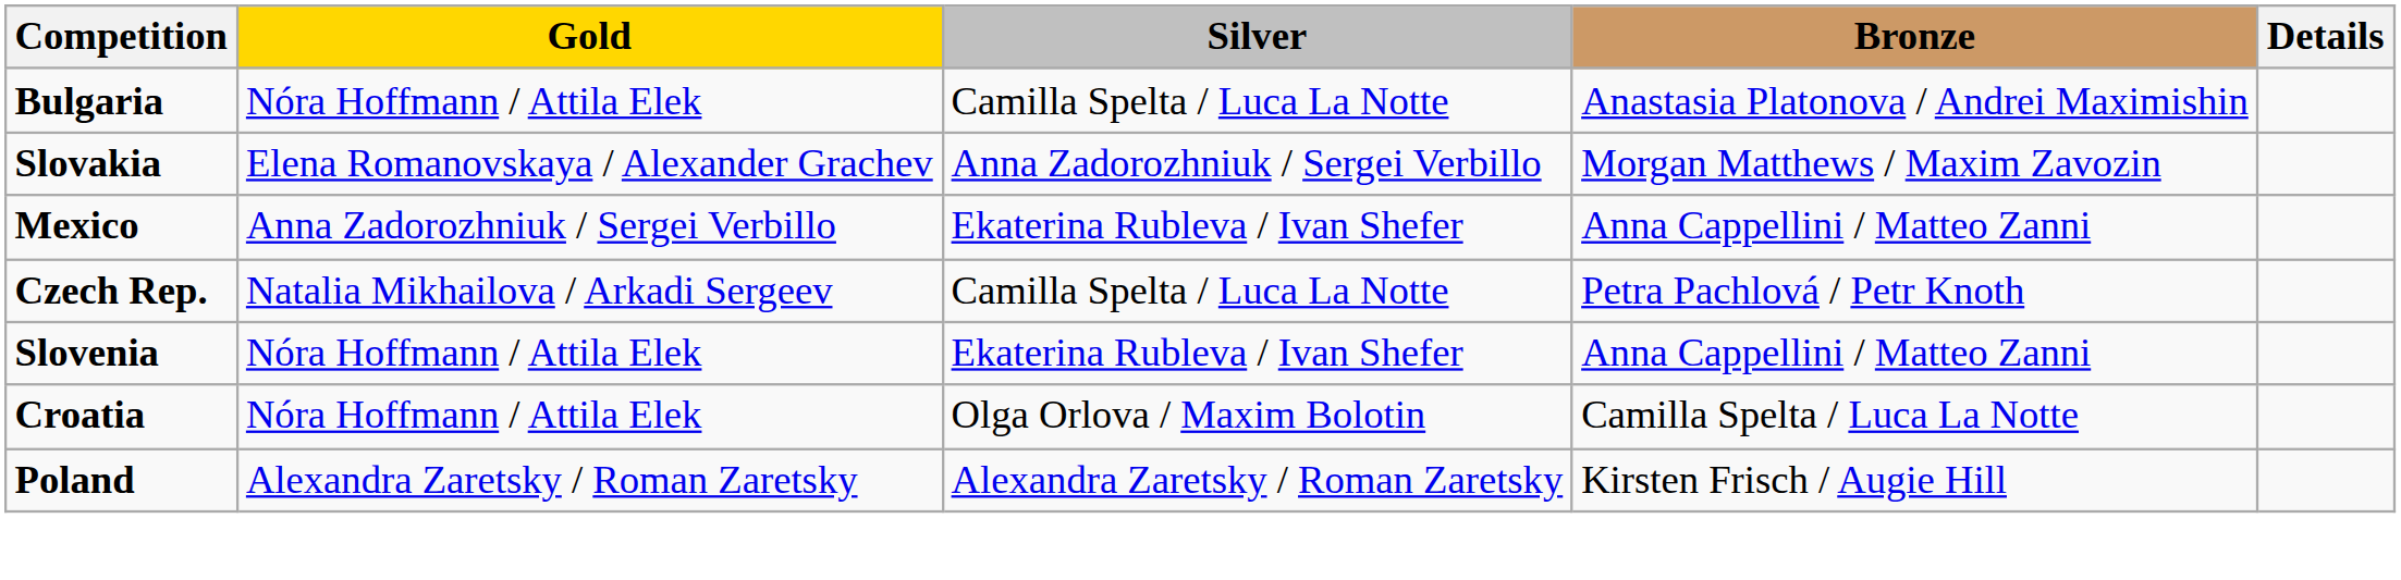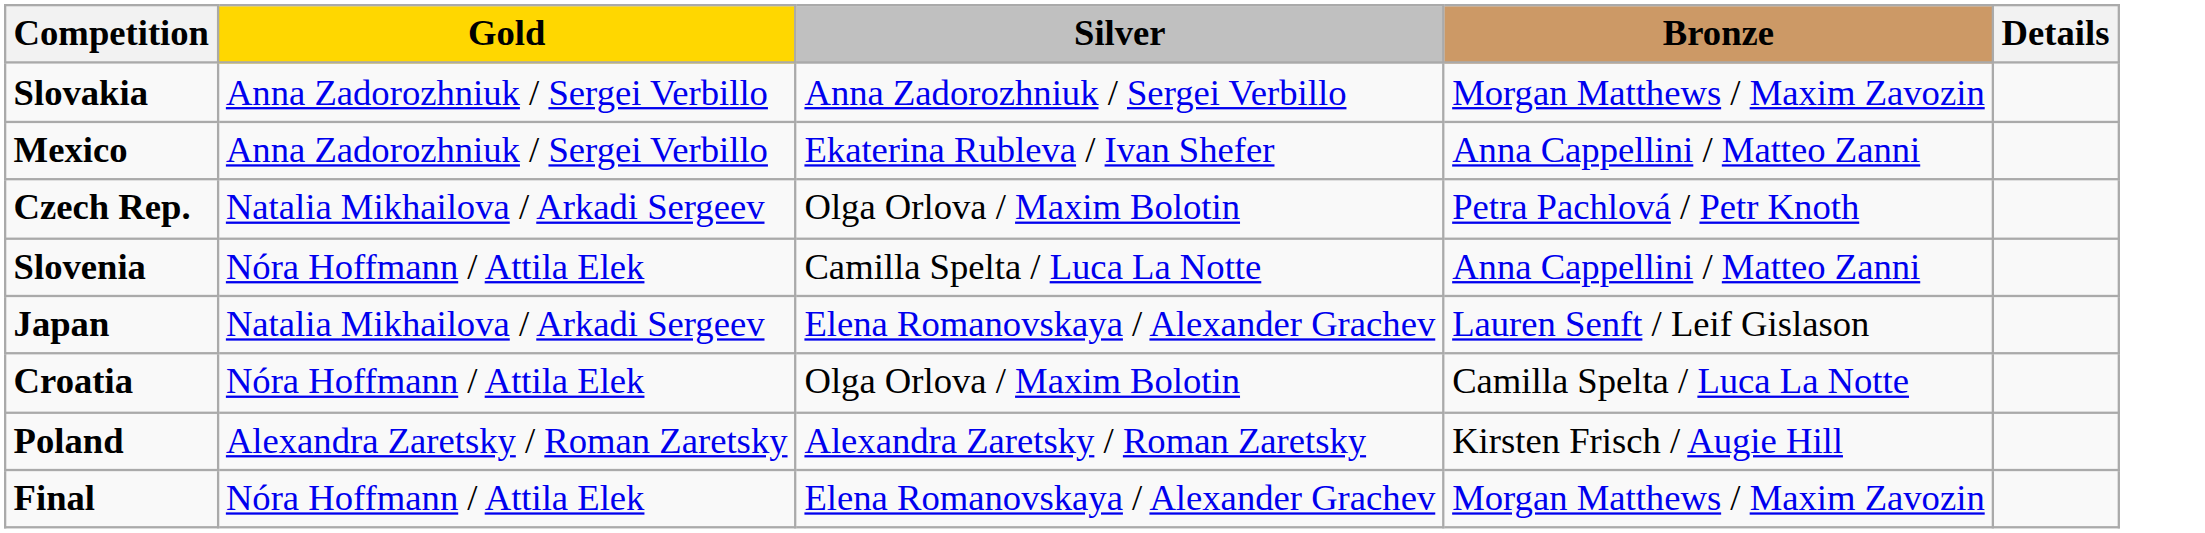 <table class="wikitable">
 <tr>
 <th>Competition</th>
 <td align=center bgcolor=gold><strong>Gold</strong></td>
 <td align=center bgcolor=silver><strong>Silver</strong></td>
 <td align=center bgcolor=cc9966><strong>Bronze</strong></td>
 <th>Details</th>
 </tr>
 <tr>
-<td><strong>Bulgaria</strong></td>
-<td> <a href='#'>Nóra Hoffmann</a> / <a href='#'>Attila Elek</a></td>
-<td> Camilla Spelta / <a href='#'>Luca La Notte</a></td>
-<td> <a href='#'>Anastasia Platonova</a> / <a href='#'>Andrei Maximishin</a></td>
-<td></td>
-</tr>
-<tr>
 <td><strong>Slovakia</strong></td>
-<td> <a href='#'>Elena Romanovskaya</a> / <a href='#'>Alexander Grachev</a></td>
+<td> <a href='#'>Anna Zadorozhniuk</a> / <a href='#'>Sergei Verbillo</a></td>
 <td> <a href='#'>Anna Zadorozhniuk</a> / <a href='#'>Sergei Verbillo</a></td>
 <td> <a href='#'>Morgan Matthews</a> / <a href='#'>Maxim Zavozin</a></td>
 <td></td>
 </tr>
 <tr>
 <td><strong>Mexico</strong></td>
 <td> <a href='#'>Anna Zadorozhniuk</a> / <a href='#'>Sergei Verbillo</a></td>
 <td> <a href='#'>Ekaterina Rubleva</a> / <a href='#'>Ivan Shefer</a></td>
 <td> <a href='#'>Anna Cappellini</a> / <a href='#'>Matteo Zanni</a></td>
 <td></td>
 </tr>
 <tr>
 <td><strong>Czech Rep.</strong></td>
 <td> <a href='#'>Natalia Mikhailova</a> / <a href='#'>Arkadi Sergeev</a></td>
-<td> Camilla Spelta / <a href='#'>Luca La Notte</a></td>
+<td> Olga Orlova / <a href='#'>Maxim Bolotin</a></td>
 <td> <a href='#'>Petra Pachlová</a> / <a href='#'>Petr Knoth</a></td>
 <td></td>
 </tr>
 <tr>
 <td><strong>Slovenia</strong></td>
 <td> <a href='#'>Nóra Hoffmann</a> / <a href='#'>Attila Elek</a></td>
-<td> <a href='#'>Ekaterina Rubleva</a> / <a href='#'>Ivan Shefer</a></td>
+<td> Camilla Spelta / <a href='#'>Luca La Notte</a></td>
 <td> <a href='#'>Anna Cappellini</a> / <a href='#'>Matteo Zanni</a></td>
+<td></td>
+</tr>
+<tr>
+<td><strong>Japan</strong></td>
+<td> <a href='#'>Natalia Mikhailova</a> / <a href='#'>Arkadi Sergeev</a></td>
+<td> <a href='#'>Elena Romanovskaya</a> / <a href='#'>Alexander Grachev</a></td>
+<td> <a href='#'>Lauren Senft</a> / Leif Gislason</td>
 <td></td>
 </tr>
 <tr>
 <td><strong>Croatia</strong></td>
 <td> <a href='#'>Nóra Hoffmann</a> / <a href='#'>Attila Elek</a></td>
 <td> Olga Orlova / <a href='#'>Maxim Bolotin</a></td>
 <td> Camilla Spelta / <a href='#'>Luca La Notte</a></td>
 <td></td>
 </tr>
 <tr>
 <td><strong>Poland</strong></td>
 <td> <a href='#'>Alexandra Zaretsky</a> / <a href='#'>Roman Zaretsky</a></td>
 <td> <a href='#'>Alexandra Zaretsky</a> / <a href='#'>Roman Zaretsky</a></td>
 <td> Kirsten Frisch / <a href='#'>Augie Hill</a></td>
 <td></td>
 </tr>
+<tr>
+<td><strong>Final</strong></td>
+<td> <a href='#'>Nóra Hoffmann</a> / <a href='#'>Attila Elek</a></td>
+<td> <a href='#'>Elena Romanovskaya</a> / <a href='#'>Alexander Grachev</a></td>
+<td> <a href='#'>Morgan Matthews</a> / <a href='#'>Maxim Zavozin</a></td>
+<td></td>
+</tr>
 </table>
